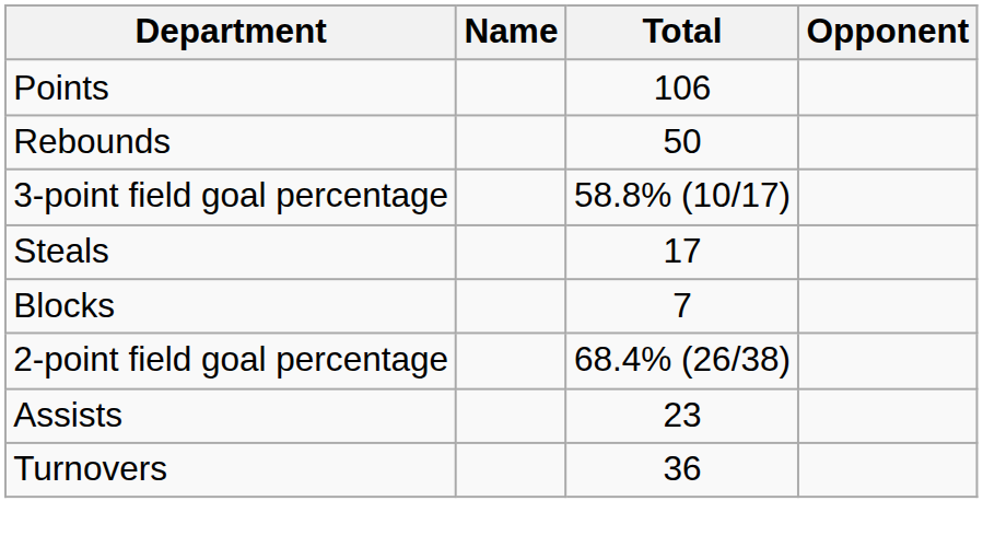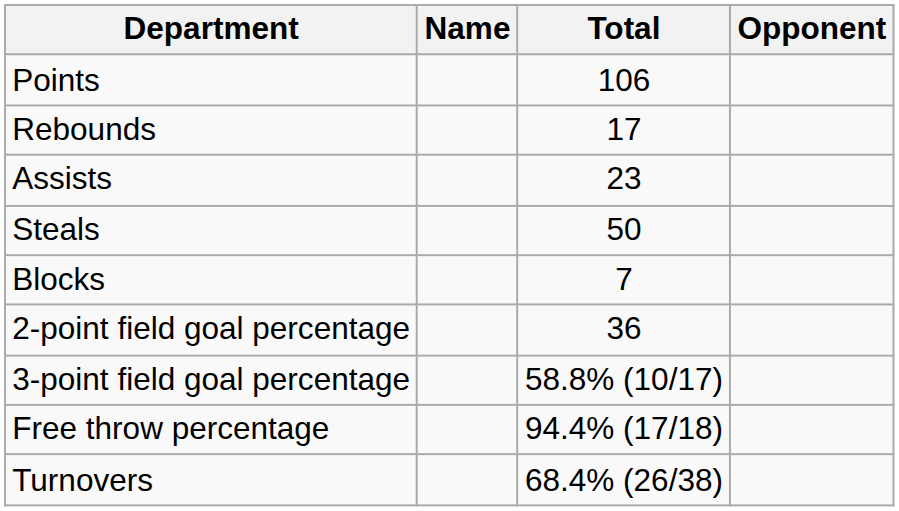 <table class=wikitable>
 <tr>
 <th>Department</th>
 <th>Name</th>
 <th>Total</th>
 <th>Opponent</th>
 </tr>
 <tr>
 <td>Points</td>
 <td></td>
 <td align=center>106</td>
 <td></td>
 </tr>
 <tr>
 <td>Rebounds</td>
 <td><br></td>
-<td align=center>50</td>
+<td align=center>17</td>
 <td><br></td>
 </tr>
 <tr>
-<td>3-point field goal percentage</td>
+<td>Assists</td>
 <td></td>
-<td align=center>58.8% (10/17)</td>
+<td align=center>23</td>
 <td></td>
 </tr>
 <tr>
 <td>Steals</td>
 <td><br></td>
-<td align=center>17</td>
+<td align=center>50</td>
 <td></td>
 </tr>
 <tr>
 <td>Blocks</td>
 <td></td>
 <td align=center>7</td>
 <td></td>
 </tr>
 <tr>
 <td>2-point field goal percentage</td>
 <td></td>
-<td align=center>68.4% (26/38)</td>
+<td align=center>36</td>
 <td></td>
 </tr>
 <tr>
-<td>Assists</td>
+<td>3-point field goal percentage</td>
 <td></td>
-<td align=center>23</td>
+<td align=center>58.8% (10/17)</td>
+<td></td>
+</tr>
+<tr>
+<td>Free throw percentage</td>
+<td></td>
+<td align=center>94.4% (17/18)</td>
 <td></td>
 </tr>
 <tr>
 <td>Turnovers</td>
 <td></td>
-<td align=center>36</td>
+<td align=center>68.4% (26/38)</td>
 <td></td>
 </tr>
 </table>
